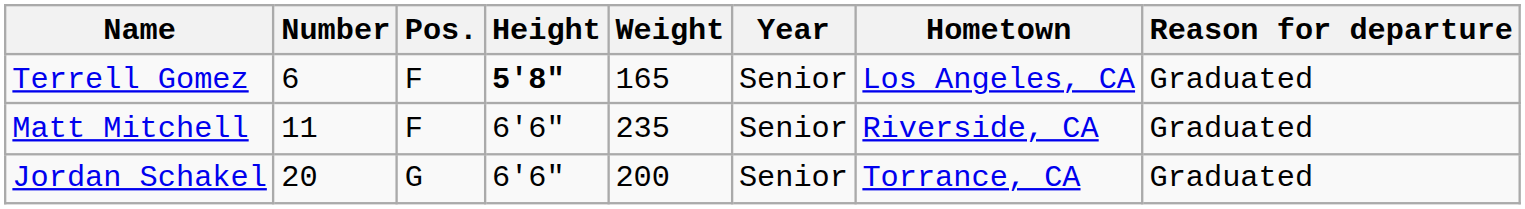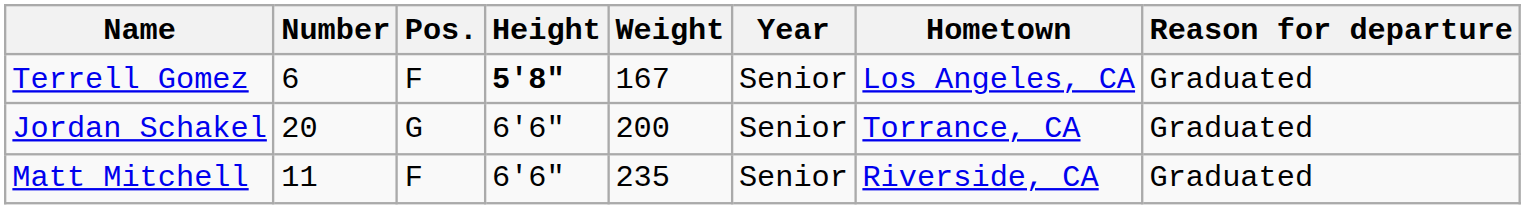 <table class="wikitable sortable" border="1">
 <tr>
 <th>Name</th>
 <th>Number</th>
 <th>Pos.</th>
 <th>Height</th>
 <th>Weight</th>
 <th>Year</th>
 <th>Hometown</th>
 <th class="unsortable">Reason for departure</th>
 </tr>
 <tr>
 <td><a href='#'>Terrell Gomez</a></td>
 <td>6</td>
 <td>F</td>
 <td><strong>5'8"</strong></td>
-<td>165</td>
+<td>167</td>
 <td>Senior</td>
 <td><a href='#'>Los Angeles, CA</a></td>
+<td>Graduated</td>
+</tr>
+<tr>
+<td><a href='#'>Jordan Schakel</a></td>
+<td>20</td>
+<td>G</td>
+<td>6'6"</td>
+<td>200</td>
+<td>Senior</td>
+<td><a href='#'>Torrance, CA</a></td>
 <td>Graduated</td>
 </tr>
 <tr>
 <td><a href='#'>Matt Mitchell</a></td>
 <td>11</td>
 <td>F</td>
 <td>6'6"</td>
 <td>235</td>
 <td>Senior</td>
 <td><a href='#'>Riverside, CA</a></td>
 <td>Graduated</td>
 </tr>
-<tr>
-<td><a href='#'>Jordan Schakel</a></td>
-<td>20</td>
-<td>G</td>
-<td>6'6"</td>
-<td>200</td>
-<td>Senior</td>
-<td><a href='#'>Torrance, CA</a></td>
-<td>Graduated</td>
-</tr>
 </table>
